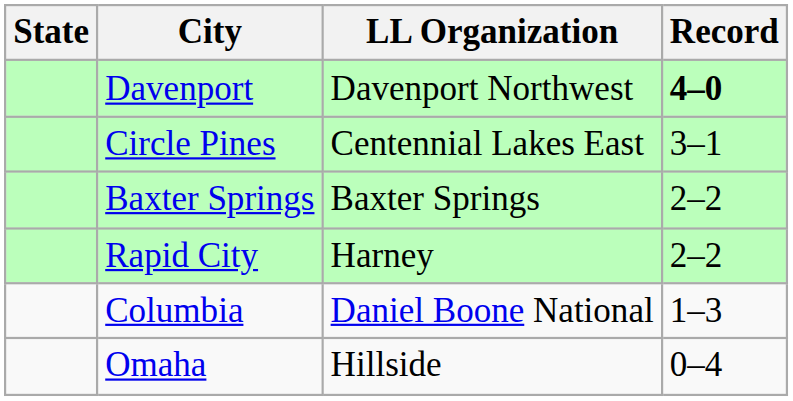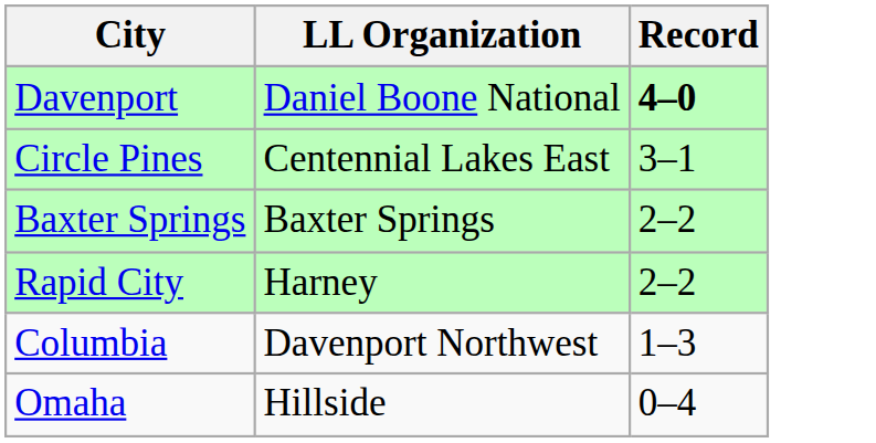 <table class="wikitable">
 <tr>
-<th>State</th>
 <th>City</th>
 <th>LL Organization</th>
 <th>Record</th>
 </tr>
 <tr bgcolor="#bbffbb">
-<td><strong></strong></td>
 <td><a href='#'>Davenport</a></td>
-<td>Davenport Northwest</td>
+<td><a href='#'>Daniel Boone</a> National</td>
 <td><strong>4–0</strong></td>
 </tr>
 <tr bgcolor="#bbffbb">
-<td><strong></strong></td>
 <td><a href='#'>Circle Pines</a></td>
 <td>Centennial Lakes East</td>
 <td>3–1</td>
 </tr>
 <tr bgcolor="#bbffbb">
-<td><strong></strong></td>
 <td><a href='#'>Baxter Springs</a></td>
 <td>Baxter Springs</td>
 <td>2–2</td>
 </tr>
 <tr bgcolor="#bbffbb">
-<td><strong></strong></td>
 <td><a href='#'>Rapid City</a></td>
 <td>Harney</td>
 <td>2–2</td>
 </tr>
 <tr>
-<td><strong></strong></td>
 <td><a href='#'>Columbia</a></td>
-<td><a href='#'>Daniel Boone</a> National</td>
+<td>Davenport Northwest</td>
 <td>1–3</td>
 </tr>
 <tr>
-<td><strong></strong></td>
 <td><a href='#'>Omaha</a></td>
 <td>Hillside</td>
 <td>0–4</td>
 </tr>
 </table>
